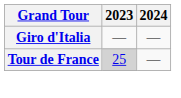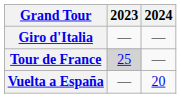 <table class="wikitable plainrowheaders">
 <tr>
 <th scope="col"><a href='#'>Grand Tour</a></th>
 <th scope="col">2023</th>
 <th>2024</th>
 </tr>
 <tr style="text-align:center;">
 <th scope="row"> <a href='#'>Giro d'Italia</a></th>
 <td>—</td>
 <td>—</td>
 </tr>
 <tr style="text-align:center;">
 <th scope="row"> <a href='#'>Tour de France</a></th>
 <td style="background: lightgrey;"><a href='#'>25</a></td>
 <td>—</td>
 </tr>
+<tr style="text-align:center;">
+<th scope="row"> <a href='#'>Vuelta a España</a></th>
+<td>—</td>
+<td><a href='#'>20</a></td>
+</tr>
 </table>
